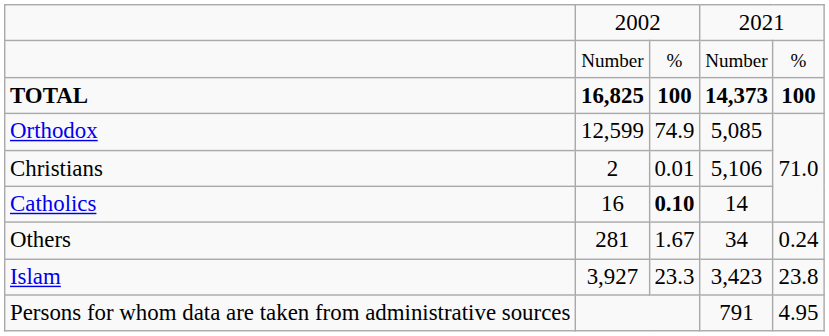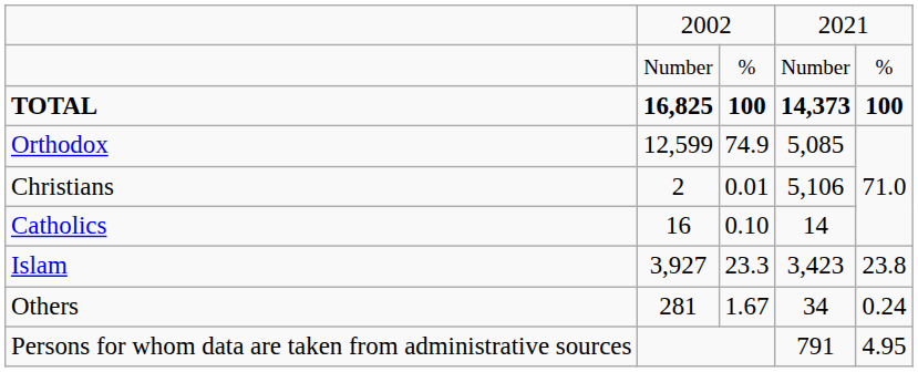 <table class="wikitable">
 <tr>
 <td></td>
 <td colspan="2" align="center">2002</td>
 <td colspan="2" align="center">2021</td>
 </tr>
 <tr>
 <td></td>
 <td align="center"><small>Number</small></td>
 <td align="center"><small>%</small></td>
 <td align="center"><small>Number</small></td>
 <td align="center"><small>%</small></td>
 </tr>
 <tr>
 <td><strong>TOTAL</strong></td>
 <td align="center"><strong>16,825</strong></td>
 <td align="center"><strong>100</strong></td>
 <td align="center"><strong>14,373</strong></td>
 <td align="center"><strong>100</strong></td>
 </tr>
 <tr>
 <td><a href='#'>Orthodox</a></td>
 <td align="center">12,599</td>
 <td align="center">74.9</td>
 <td align="center">5,085</td>
 <td rowspan="3">71.0</td>
 </tr>
 <tr>
 <td>Christians</td>
 <td align="center">2</td>
 <td align="center">0.01</td>
 <td align="center">5,106</td>
 </tr>
 <tr>
 <td><a href='#'>Catholics</a></td>
 <td align="center">16</td>
-<td align="center"><strong>0.10</strong></td>
+<td align="center">0.10</td>
 <td align="center">14</td>
+</tr>
+<tr>
+<td><a href='#'>Islam</a></td>
+<td align="center">3,927</td>
+<td align="center">23.3</td>
+<td align="center">3,423</td>
+<td align="center">23.8</td>
 </tr>
 <tr>
 <td>Others</td>
 <td align="center">281</td>
 <td align="center">1.67</td>
 <td align="center">34</td>
 <td align="center">0.24</td>
 </tr>
 <tr>
-<td><a href='#'>Islam</a></td>
-<td align="center">3,927</td>
-<td align="center">23.3</td>
-<td align="center">3,423</td>
-<td align="center">23.8</td>
-</tr>
-<tr>
 <td>Persons for whom data are taken from administrative sources</td>
 <td colspan="2"></td>
 <td align="center">791</td>
 <td align="center">4.95</td>
 </tr>
 </table>
